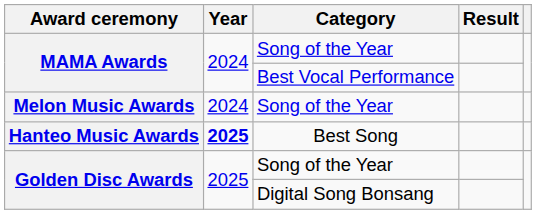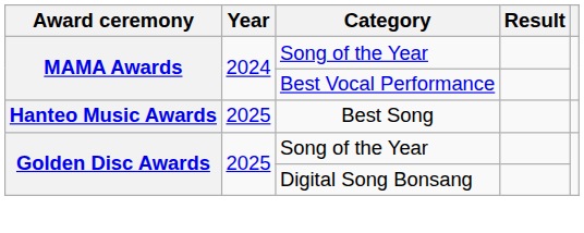 <table class="wikitable plainrowheaders sortable" style="text-align:center">
 <tr>
 <th scope="col">Award ceremony</th>
 <th scope="col">Year</th>
 <th scope="col">Category</th>
 <th scope="col">Result</th>
 <th scope="col" class="unsortable"></th>
 </tr>
 <tr>
 <th rowspan="2" scope="row"><a href='#'>MAMA Awards</a></th>
 <td rowspan="2"><a href='#'>2024</a></td>
 <td style="text-align:left"><a href='#'>Song of the Year</a></td>
 <td></td>
 <td rowspan="2" style="text-align:center"></td>
 </tr>
 <tr>
 <td style="text-align:left"><a href='#'>Best Vocal Performance</a></td>
 <td></td>
 </tr>
 <tr>
-<th scope="row"><a href='#'>Melon Music Awards</a></th>
-<td><a href='#'>2024</a></td>
-<td style="text-align:left"><a href='#'>Song of the Year</a></td>
-<td></td>
-<td></td>
-</tr>
-<tr>
 <th scope="row"><a href='#'>Hanteo Music Awards</a></th>
-<td><strong><a href='#'>2025</a></strong></td>
+<td><a href='#'>2025</a></td>
 <td>Best Song</td>
 <td></td>
 <td></td>
 </tr>
 <tr>
 <th rowspan="2" scope="row"><a href='#'>Golden Disc Awards</a></th>
 <td rowspan="2"><a href='#'>2025</a></td>
 <td style="text-align:left">Song of the Year</td>
 <td></td>
 <td rowspan="2"></td>
 </tr>
 <tr>
 <td style="text-align:left">Digital Song Bonsang</td>
 <td></td>
 </tr>
 </table>
